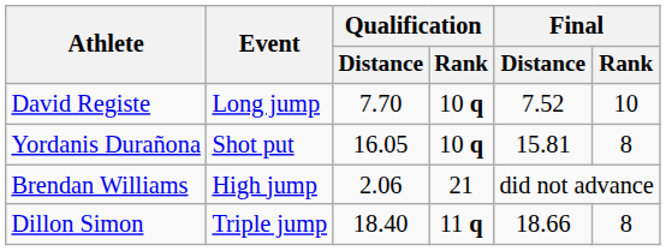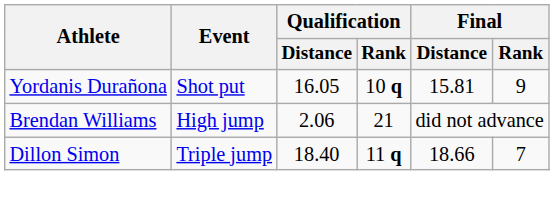 <table class="wikitable" style="font-size:90%">
 <tr>
 <th rowspan=2>Athlete</th>
 <th rowspan=2>Event</th>
 <th colspan=2>Qualification</th>
 <th colspan=2>Final</th>
 </tr>
 <tr style="font-size:95%">
 <th>Distance</th>
 <th>Rank</th>
 <th>Distance</th>
 <th>Rank</th>
 </tr>
 <tr align=center>
-<td align=left><a href='#'>David Registe</a></td>
-<td align=left><a href='#'>Long jump</a></td>
-<td>7.70</td>
-<td>10 <strong>q</strong></td>
-<td>7.52</td>
-<td>10</td>
-</tr>
-<tr align=center>
 <td align=left><a href='#'>Yordanis Durañona</a></td>
 <td align=left><a href='#'>Shot put</a></td>
 <td>16.05</td>
 <td>10 <strong>q</strong></td>
 <td>15.81</td>
-<td>8</td>
+<td>9</td>
 </tr>
 <tr align=center>
 <td align=left><a href='#'>Brendan Williams</a></td>
 <td align=left><a href='#'>High jump</a></td>
 <td>2.06</td>
 <td>21</td>
 <td colspan=2>did not advance</td>
 </tr>
 <tr align=center>
 <td align=left><a href='#'>Dillon Simon</a></td>
 <td align=left><a href='#'>Triple jump</a></td>
 <td>18.40</td>
 <td>11 <strong>q</strong></td>
 <td>18.66</td>
-<td>8</td>
+<td>7</td>
 </tr>
 </table>
